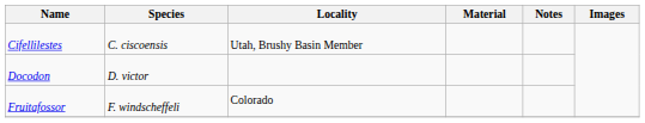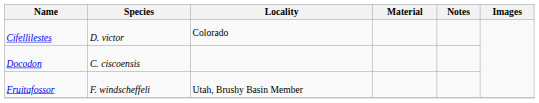 <table class="wikitable" align="center" width="100%">
 <tr>
 <th>Name</th>
 <th>Species</th>
 <th>Locality</th>
 <th>Material</th>
 <th>Notes</th>
 <th>Images</th>
 </tr>
 <tr>
 <td><br><em><a href='#'>Cifellilestes</a></em></td>
-<td><br><em>C. ciscoensis</em></td>
-<td><br>Utah, Brushy Basin Member</td>
+<td><br><em>D. victor</em></td>
+<td>Colorado</td>
 <td></td>
 <td></td>
 <td rowspan="3"></td>
 </tr>
 <tr>
 <td><br><em><a href='#'>Docodon</a></em></td>
-<td><br><em>D. victor</em></td>
+<td><br><em>C. ciscoensis</em></td>
 <td></td>
 <td></td>
 <td></td>
 </tr>
 <tr>
 <td><br><em><a href='#'>Fruitafossor</a></em></td>
 <td><br><em>F. windscheffeli</em></td>
-<td>Colorado</td>
+<td><br>Utah, Brushy Basin Member</td>
 <td></td>
 <td></td>
 </tr>
 <tr>
 </tr>
 </table>
